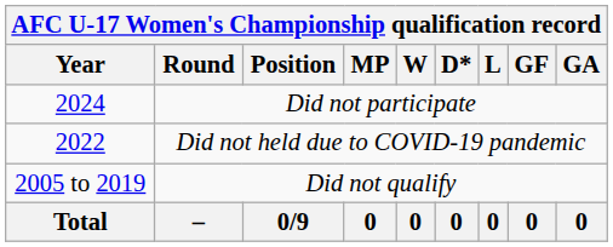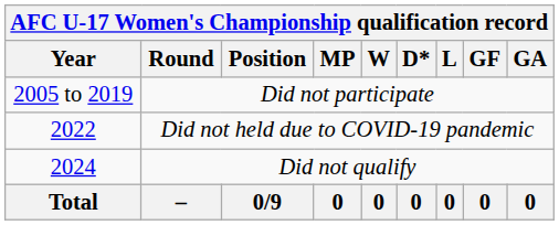 <table class="wikitable" style="text-align: center;">
 <tr>
 <th colspan=10><a href='#'>AFC U-17 Women's Championship</a> qualification record</th>
 </tr>
 <tr>
 <th>Year</th>
 <th>Round</th>
 <th>Position</th>
 <th>MP</th>
 <th>W</th>
 <th>D*</th>
 <th>L</th>
 <th>GF</th>
 <th>GA</th>
 </tr>
 <tr>
-<td> <a href='#'>2024</a></td>
+<td> <a href='#'>2005</a> to   <a href='#'>2019</a></td>
 <td colspan=9><em>Did not participate</em></td>
 </tr>
 <tr>
 <td> <a href='#'>2022</a></td>
 <td colspan=9><em>Did not held due to COVID-19 pandemic</em></td>
 </tr>
 <tr>
-<td> <a href='#'>2005</a> to   <a href='#'>2019</a></td>
+<td> <a href='#'>2024</a></td>
 <td colspan=9><em>Did not qualify</em></td>
 </tr>
 <tr>
 <th>Total</th>
 <th>–</th>
 <th>0/9</th>
 <th>0</th>
 <th>0</th>
 <th>0</th>
 <th>0</th>
 <th>0</th>
 <th>0</th>
 </tr>
 </table>
